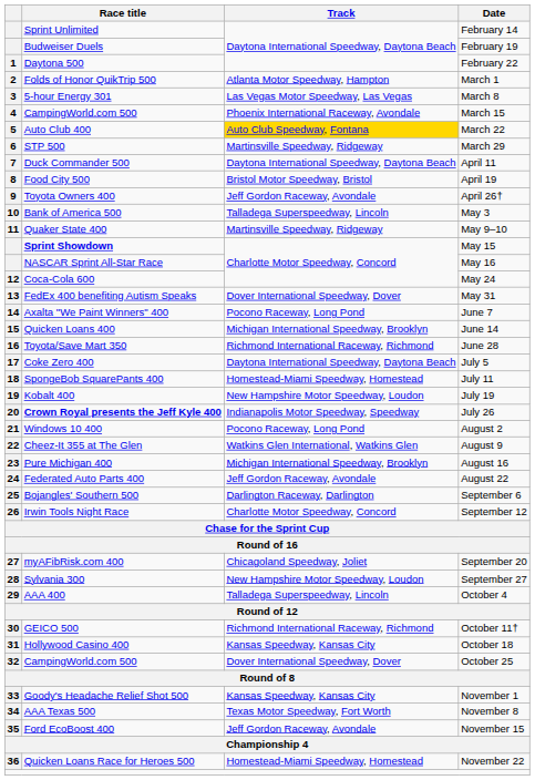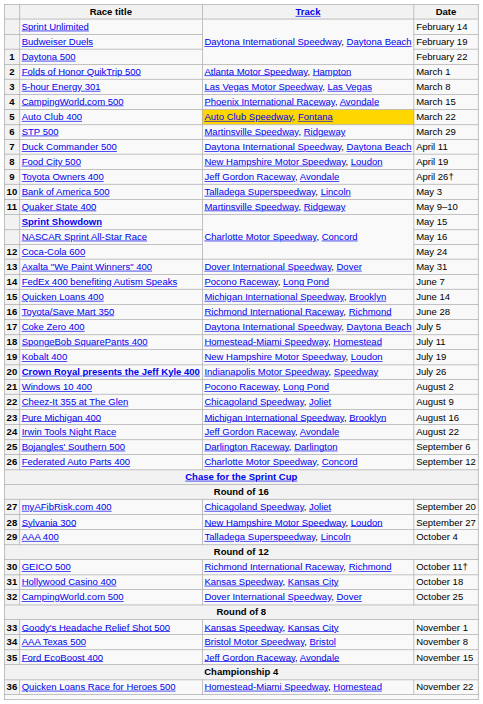 <table class="wikitable" style="font-size:85%;">
 <tr>
 <th></th>
 <th>Race title</th>
 <th><a href='#'>Track</a></th>
 <th>Date</th>
 </tr>
 <tr>
 <th></th>
 <td><a href='#'>Sprint Unlimited</a></td>
 <td rowspan="3"><a href='#'>Daytona International Speedway</a>, <a href='#'>Daytona Beach</a></td>
 <td>February 14</td>
 </tr>
 <tr>
 <th></th>
 <td><a href='#'>Budweiser Duels</a></td>
 <td>February 19</td>
 </tr>
 <tr>
 <th>1</th>
 <td><a href='#'>Daytona 500</a></td>
 <td>February 22</td>
 </tr>
 <tr>
 <th>2</th>
 <td><a href='#'>Folds of Honor QuikTrip 500</a></td>
 <td><a href='#'>Atlanta Motor Speedway</a>, <a href='#'>Hampton</a></td>
 <td>March 1</td>
 </tr>
 <tr>
 <th>3</th>
 <td><a href='#'>5-hour Energy 301</a></td>
 <td><a href='#'>Las Vegas Motor Speedway</a>, <a href='#'>Las Vegas</a></td>
 <td>March 8</td>
 </tr>
 <tr>
 <th>4</th>
 <td><a href='#'>CampingWorld.com 500</a></td>
 <td><a href='#'>Phoenix International Raceway</a>, <a href='#'>Avondale</a></td>
 <td>March 15</td>
 </tr>
 <tr>
 <th>5</th>
 <td><a href='#'>Auto Club 400</a></td>
 <td style="background: gold;"><a href='#'>Auto Club Speedway</a>, <a href='#'>Fontana</a></td>
 <td>March 22</td>
 </tr>
 <tr>
 <th>6</th>
 <td><a href='#'>STP 500</a></td>
 <td><a href='#'>Martinsville Speedway</a>, <a href='#'>Ridgeway</a></td>
 <td>March 29</td>
 </tr>
 <tr>
 <th>7</th>
 <td><a href='#'>Duck Commander 500</a></td>
 <td><a href='#'>Daytona International Speedway</a>, <a href='#'>Daytona Beach</a></td>
 <td>April 11</td>
 </tr>
 <tr>
 <th>8</th>
 <td><a href='#'>Food City 500</a></td>
-<td><a href='#'>Bristol Motor Speedway</a>, <a href='#'>Bristol</a></td>
+<td><a href='#'>New Hampshire Motor Speedway</a>, <a href='#'>Loudon</a></td>
 <td>April 19</td>
 </tr>
 <tr>
 <th>9</th>
 <td><a href='#'>Toyota Owners 400</a></td>
 <td><a href='#'>Jeff Gordon Raceway</a>, <a href='#'>Avondale</a></td>
 <td>April 26†</td>
 </tr>
 <tr>
 <th>10</th>
 <td><a href='#'>Bank of America 500</a></td>
 <td><a href='#'>Talladega Superspeedway</a>, <a href='#'>Lincoln</a></td>
 <td>May 3</td>
 </tr>
 <tr>
 <th>11</th>
 <td><a href='#'>Quaker State 400</a></td>
 <td><a href='#'>Martinsville Speedway</a>, <a href='#'>Ridgeway</a></td>
 <td>May 9–10</td>
 </tr>
 <tr>
 <th></th>
 <td><strong><a href='#'>Sprint Showdown</a></strong></td>
 <td rowspan=3><a href='#'>Charlotte Motor Speedway</a>, <a href='#'>Concord</a></td>
 <td>May 15</td>
 </tr>
 <tr>
 <th></th>
 <td><a href='#'>NASCAR Sprint All-Star Race</a></td>
 <td>May 16</td>
 </tr>
 <tr>
 <th>12</th>
 <td><a href='#'>Coca-Cola 600</a></td>
 <td>May 24</td>
 </tr>
 <tr>
 <th>13</th>
-<td><a href='#'>FedEx 400 benefiting Autism Speaks</a></td>
+<td><a href='#'>Axalta "We Paint Winners" 400</a></td>
 <td><a href='#'>Dover International Speedway</a>, <a href='#'>Dover</a></td>
 <td>May 31</td>
 </tr>
 <tr>
 <th>14</th>
-<td><a href='#'>Axalta "We Paint Winners" 400</a></td>
+<td><a href='#'>FedEx 400 benefiting Autism Speaks</a></td>
 <td><a href='#'>Pocono Raceway</a>, <a href='#'>Long Pond</a></td>
 <td>June 7</td>
 </tr>
 <tr>
 <th>15</th>
 <td><a href='#'>Quicken Loans 400</a></td>
 <td><a href='#'>Michigan International Speedway</a>, <a href='#'>Brooklyn</a></td>
 <td>June 14</td>
 </tr>
 <tr>
 <th>16</th>
 <td><a href='#'>Toyota/Save Mart 350</a></td>
 <td><a href='#'>Richmond International Raceway</a>, <a href='#'>Richmond</a></td>
 <td>June 28</td>
 </tr>
 <tr>
 <th>17</th>
 <td><a href='#'>Coke Zero 400</a></td>
 <td><a href='#'>Daytona International Speedway</a>, <a href='#'>Daytona Beach</a></td>
 <td>July 5</td>
 </tr>
 <tr>
 <th>18</th>
 <td><a href='#'>SpongeBob SquarePants 400</a></td>
 <td><a href='#'>Homestead-Miami Speedway</a>, <a href='#'>Homestead</a></td>
 <td>July 11</td>
 </tr>
 <tr>
 <th>19</th>
 <td><a href='#'>Kobalt 400</a></td>
 <td><a href='#'>New Hampshire Motor Speedway</a>, <a href='#'>Loudon</a></td>
 <td>July 19</td>
 </tr>
 <tr>
 <th>20</th>
 <td><strong><a href='#'>Crown Royal presents the Jeff Kyle 400</a></strong></td>
 <td><a href='#'>Indianapolis Motor Speedway</a>, <a href='#'>Speedway</a></td>
 <td>July 26</td>
 </tr>
 <tr>
 <th>21</th>
 <td><a href='#'>Windows 10 400</a></td>
 <td><a href='#'>Pocono Raceway</a>, <a href='#'>Long Pond</a></td>
 <td>August 2</td>
 </tr>
 <tr>
 <th>22</th>
 <td><a href='#'>Cheez-It 355 at The Glen</a></td>
-<td><a href='#'>Watkins Glen International</a>, <a href='#'>Watkins Glen</a></td>
+<td><a href='#'>Chicagoland Speedway</a>, <a href='#'>Joliet</a></td>
 <td>August 9</td>
 </tr>
 <tr>
 <th>23</th>
 <td><a href='#'>Pure Michigan 400</a></td>
 <td><a href='#'>Michigan International Speedway</a>, <a href='#'>Brooklyn</a></td>
 <td>August 16</td>
 </tr>
 <tr>
 <th>24</th>
-<td><a href='#'>Federated Auto Parts 400</a></td>
+<td><a href='#'>Irwin Tools Night Race</a></td>
 <td><a href='#'>Jeff Gordon Raceway</a>, <a href='#'>Avondale</a></td>
 <td>August 22</td>
 </tr>
 <tr>
 <th>25</th>
 <td><a href='#'>Bojangles' Southern 500</a></td>
 <td><a href='#'>Darlington Raceway</a>, <a href='#'>Darlington</a></td>
 <td>September 6</td>
 </tr>
 <tr>
 <th>26</th>
-<td><a href='#'>Irwin Tools Night Race</a></td>
+<td><a href='#'>Federated Auto Parts 400</a></td>
 <td><a href='#'>Charlotte Motor Speedway</a>, <a href='#'>Concord</a></td>
 <td>September 12</td>
 </tr>
 <tr>
 <th colspan="4"><a href='#'>Chase for the Sprint Cup</a></th>
 </tr>
 <tr>
 <th colspan="4">Round of 16</th>
 </tr>
 <tr>
 <th>27</th>
 <td><a href='#'>myAFibRisk.com 400</a></td>
 <td><a href='#'>Chicagoland Speedway</a>, <a href='#'>Joliet</a></td>
 <td>September 20</td>
 </tr>
 <tr>
 <th>28</th>
 <td><a href='#'>Sylvania 300</a></td>
 <td><a href='#'>New Hampshire Motor Speedway</a>, <a href='#'>Loudon</a></td>
 <td>September 27</td>
 </tr>
 <tr>
 <th>29</th>
 <td><a href='#'>AAA 400</a></td>
 <td><a href='#'>Talladega Superspeedway</a>, <a href='#'>Lincoln</a></td>
 <td>October 4</td>
 </tr>
 <tr>
 <th colspan="4">Round of 12</th>
 </tr>
 <tr>
 <th>30</th>
 <td><a href='#'>GEICO 500</a></td>
 <td><a href='#'>Richmond International Raceway</a>, <a href='#'>Richmond</a></td>
 <td>October 11†</td>
 </tr>
 <tr>
 <th>31</th>
 <td><a href='#'>Hollywood Casino 400</a></td>
 <td><a href='#'>Kansas Speedway</a>, <a href='#'>Kansas City</a></td>
 <td>October 18</td>
 </tr>
 <tr>
 <th>32</th>
 <td><a href='#'>CampingWorld.com 500</a></td>
 <td><a href='#'>Dover International Speedway</a>, <a href='#'>Dover</a></td>
 <td>October 25</td>
 </tr>
 <tr>
 <th colspan="4">Round of 8</th>
 </tr>
 <tr>
 <th>33</th>
 <td><a href='#'>Goody's Headache Relief Shot 500</a></td>
 <td><a href='#'>Kansas Speedway</a>, <a href='#'>Kansas City</a></td>
 <td>November 1</td>
 </tr>
 <tr>
 <th>34</th>
 <td><a href='#'>AAA Texas 500</a></td>
-<td><a href='#'>Texas Motor Speedway</a>, <a href='#'>Fort Worth</a></td>
+<td><a href='#'>Bristol Motor Speedway</a>, <a href='#'>Bristol</a></td>
 <td>November 8</td>
 </tr>
 <tr>
 <th>35</th>
 <td><a href='#'>Ford EcoBoost 400</a></td>
 <td><a href='#'>Jeff Gordon Raceway</a>, <a href='#'>Avondale</a></td>
 <td>November 15</td>
 </tr>
 <tr>
 <th colspan="4">Championship 4</th>
 </tr>
 <tr>
 <th>36</th>
 <td><a href='#'>Quicken Loans Race for Heroes 500</a></td>
 <td><a href='#'>Homestead-Miami Speedway</a>, <a href='#'>Homestead</a></td>
 <td>November 22</td>
 </tr>
 <tr>
 <td colspan="4"></td>
 </tr>
 </table>
